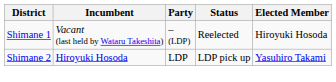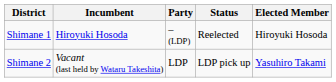 <table class="wikitable">
 <tr>
 <th>District</th>
 <th>Incumbent</th>
 <th>Party</th>
 <th>Status</th>
 <th>Elected Member</th>
 </tr>
 <tr>
 <td><a href='#'>Shimane 1</a></td>
-<td><em>Vacant</em><br><small>(last held by <a href='#'>Wataru Takeshita</a>)</small></td>
+<td><a href='#'>Hiroyuki Hosoda</a></td>
 <td>–<br><small>(LDP)</small></td>
 <td>Reelected</td>
 <td>Hiroyuki Hosoda</td>
 </tr>
 <tr>
 <td><a href='#'>Shimane 2</a></td>
-<td><a href='#'>Hiroyuki Hosoda</a></td>
+<td><em>Vacant</em><br><small>(last held by <a href='#'>Wataru Takeshita</a>)</small></td>
 <td>LDP</td>
 <td>LDP pick up</td>
 <td><a href='#'>Yasuhiro Takami</a></td>
 </tr>
 </table>
